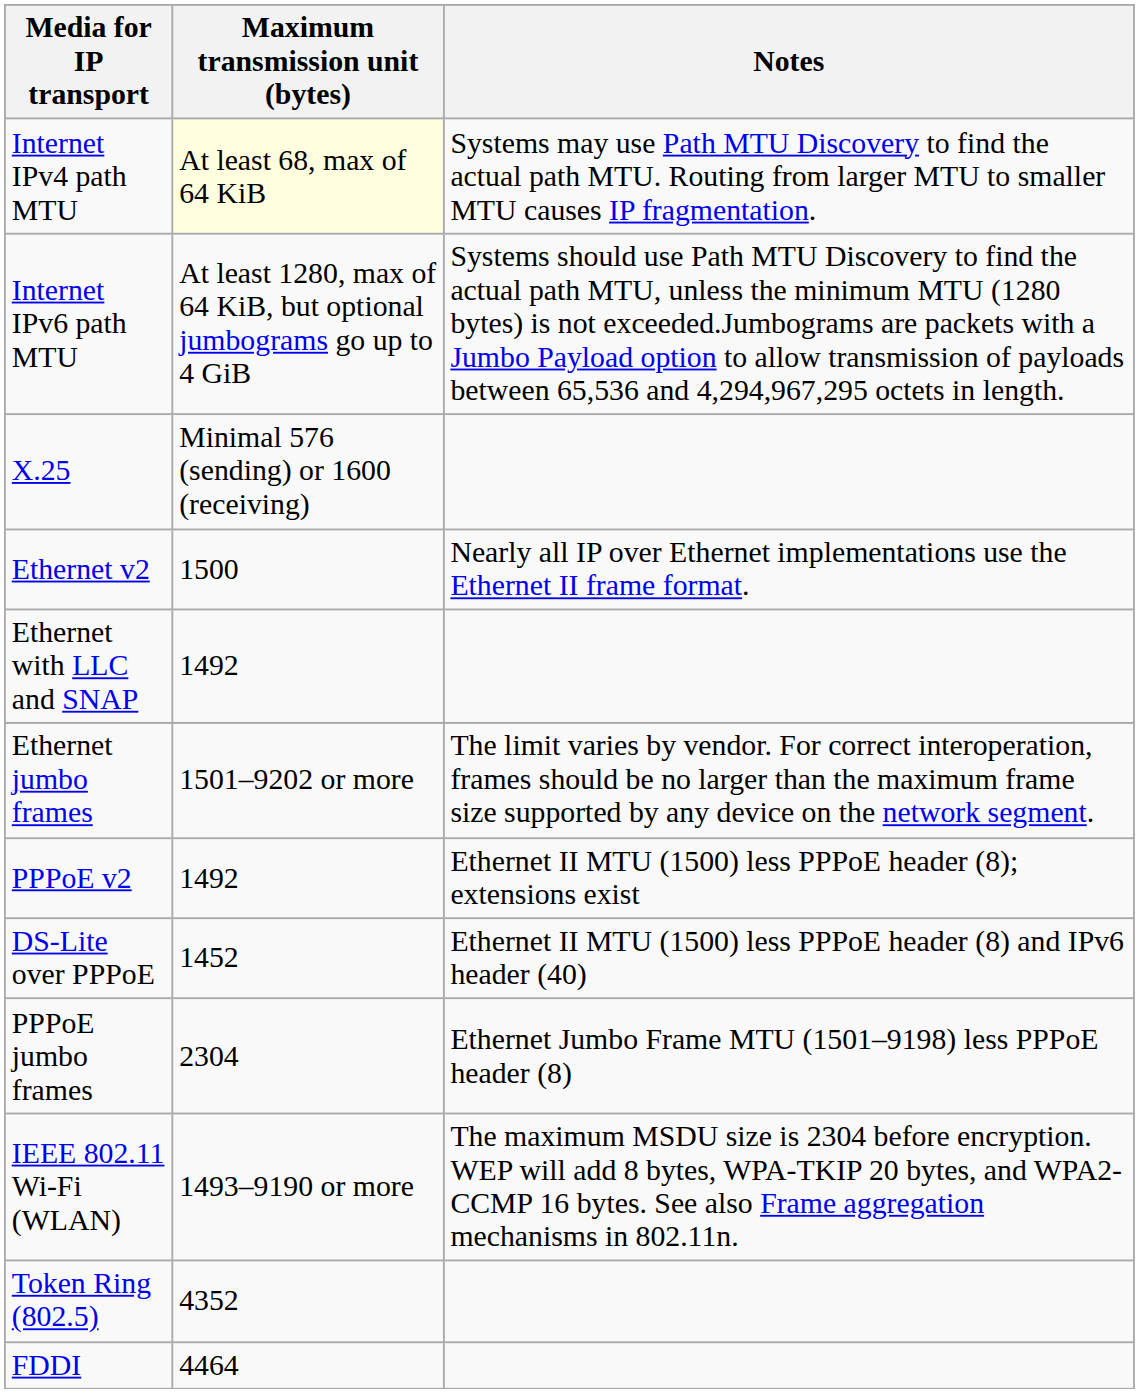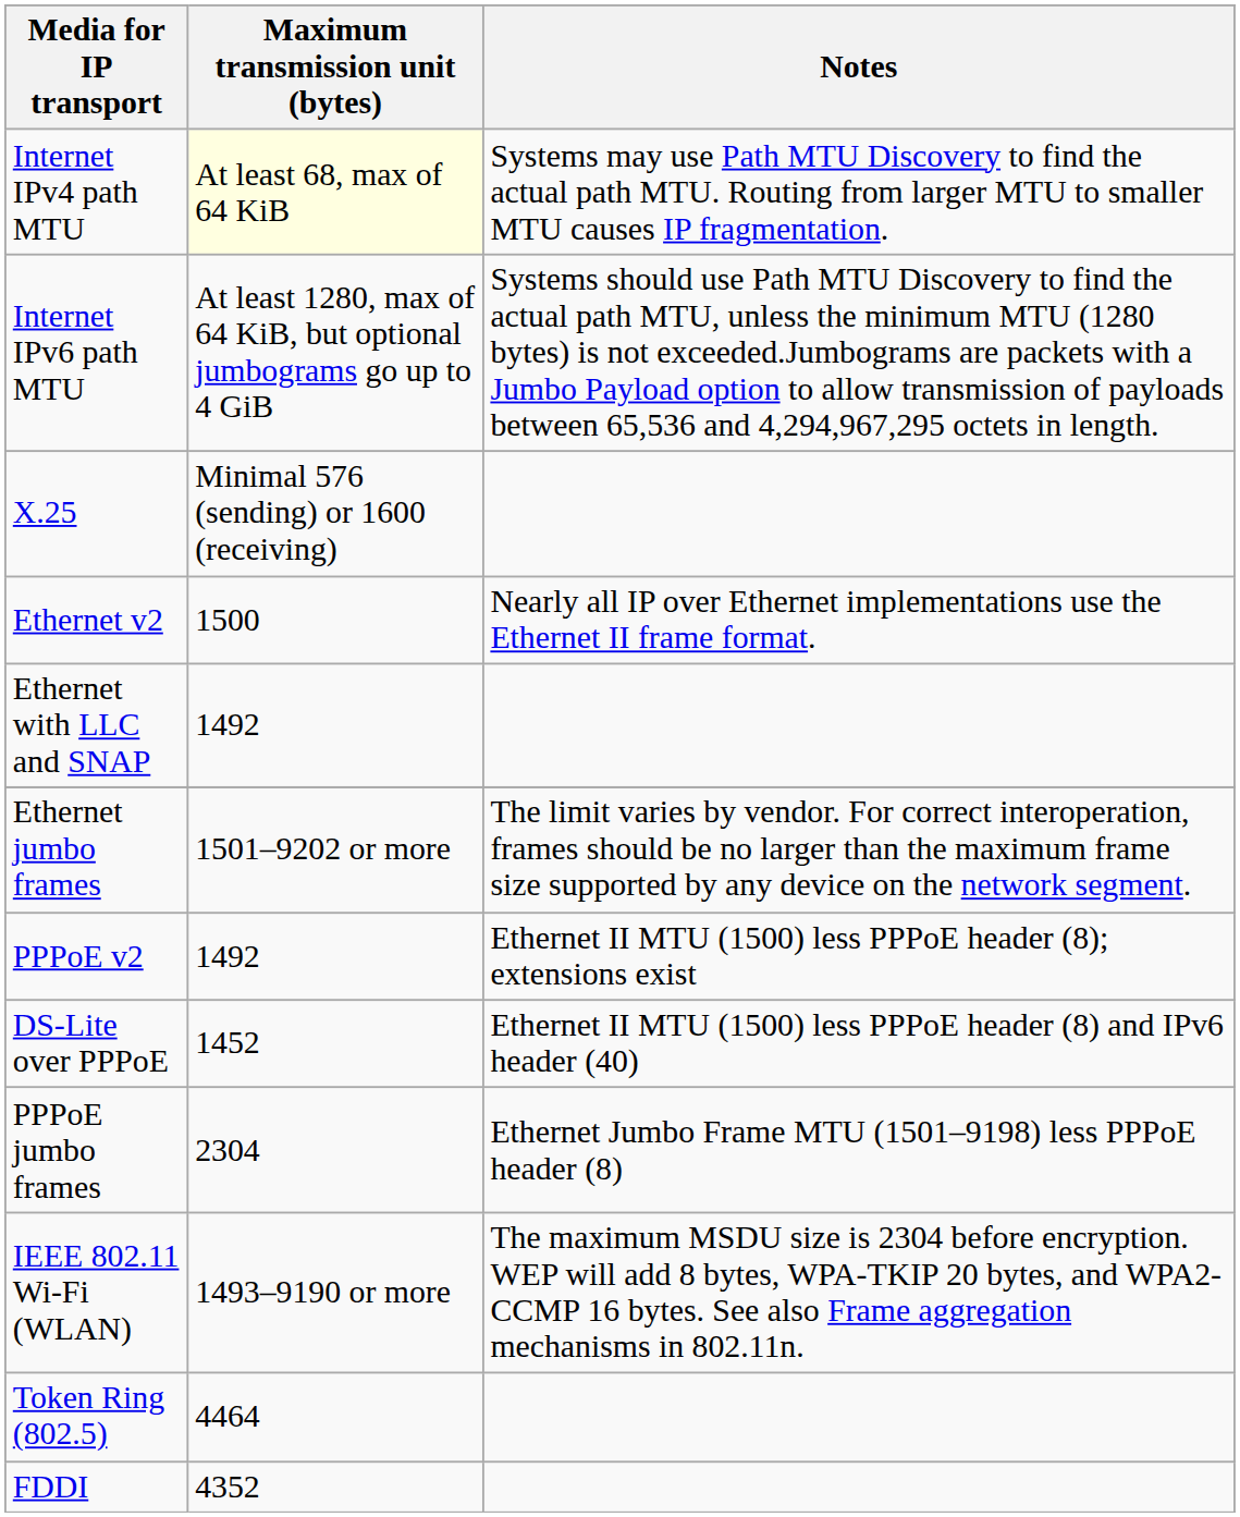 <table class="wikitable sortable">
 <tr>
 <th>Media for IP transport</th>
 <th>Maximum transmission unit (bytes)</th>
 <th>Notes</th>
 </tr>
 <tr>
 <td><a href='#'>Internet</a> IPv4 path MTU</td>
 <td style="background: lightyellow;">At least 68, max of 64 KiB</td>
 <td>Systems may use <a href='#'>Path MTU Discovery</a> to find the actual path MTU. Routing from larger MTU to smaller MTU causes <a href='#'>IP fragmentation</a>.</td>
 </tr>
 <tr>
 <td><a href='#'>Internet</a> IPv6 path MTU</td>
 <td>At least 1280, max of 64 KiB, but optional <a href='#'>jumbograms</a> go up to 4 GiB</td>
 <td>Systems should use Path MTU Discovery to find the actual path MTU, unless the minimum MTU (1280 bytes) is not exceeded.Jumbograms are packets with a <a href='#'>Jumbo Payload option</a> to allow transmission of payloads between 65,536 and 4,294,967,295 octets in length.</td>
 </tr>
 <tr>
 <td><a href='#'>X.25</a></td>
 <td>Minimal 576 (sending) or 1600 (receiving)</td>
 <td></td>
 </tr>
 <tr>
 <td><a href='#'>Ethernet v2</a></td>
 <td>1500</td>
 <td>Nearly all IP over Ethernet implementations use the <a href='#'>Ethernet II frame format</a>.</td>
 </tr>
 <tr>
 <td>Ethernet with <a href='#'>LLC</a> and <a href='#'>SNAP</a></td>
 <td>1492</td>
 <td></td>
 </tr>
 <tr>
 </tr>
 <tr>
 <td>Ethernet <a href='#'>jumbo frames</a></td>
 <td>1501–9202 or more</td>
 <td>The limit varies by vendor. For correct interoperation, frames should be no larger than the maximum frame size supported by any device on the <a href='#'>network segment</a>.</td>
 </tr>
 <tr>
 <td><a href='#'>PPPoE v2</a></td>
 <td>1492</td>
 <td>Ethernet II MTU (1500) less PPPoE header (8); extensions exist</td>
 </tr>
 <tr>
 <td><a href='#'>DS-Lite</a> over PPPoE</td>
 <td>1452</td>
 <td>Ethernet II MTU (1500) less PPPoE header (8) and IPv6 header (40)</td>
 </tr>
 <tr>
 <td>PPPoE jumbo frames</td>
 <td>2304</td>
 <td>Ethernet Jumbo Frame MTU (1501–9198) less PPPoE header (8)</td>
 </tr>
 <tr>
 <td><a href='#'>IEEE 802.11</a> Wi-Fi (WLAN)</td>
 <td>1493–9190 or more</td>
 <td>The maximum MSDU size is 2304 before encryption. WEP will add 8 bytes, WPA-TKIP 20 bytes, and WPA2-CCMP 16 bytes. See also <a href='#'>Frame aggregation</a> mechanisms in 802.11n.</td>
 </tr>
 <tr>
 <td><a href='#'>Token Ring (802.5)</a></td>
-<td>4352</td>
+<td>4464</td>
 <td></td>
 </tr>
 <tr>
 <td><a href='#'>FDDI</a></td>
-<td>4464</td>
+<td>4352</td>
 <td></td>
 </tr>
 </table>
